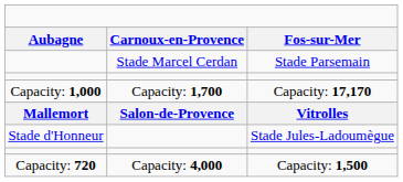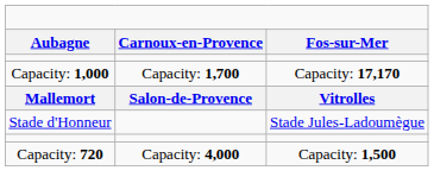 <table class="wikitable" style="text-align:center">
 <tr>
 <td colspan=3><br></td>
 </tr>
 <tr>
 <th><a href='#'>Aubagne</a></th>
 <th><a href='#'>Carnoux-en-Provence</a></th>
 <th><a href='#'>Fos-sur-Mer</a></th>
-</tr>
-<tr>
-<td></td>
-<td><a href='#'>Stade Marcel Cerdan</a></td>
-<td><a href='#'>Stade Parsemain</a></td>
 </tr>
 <tr>
 <td></td>
 <td></td>
 <td></td>
 </tr>
 <tr>
 <td>Capacity: <strong>1,000</strong></td>
 <td>Capacity: <strong>1,700</strong></td>
 <td>Capacity: <strong>17,170</strong></td>
 </tr>
 <tr>
 <th><a href='#'>Mallemort</a></th>
 <th><a href='#'>Salon-de-Provence</a></th>
 <th><a href='#'>Vitrolles</a></th>
 </tr>
 <tr>
 <td><a href='#'>Stade d'Honneur</a></td>
 <td></td>
 <td><a href='#'>Stade Jules-Ladoumègue</a></td>
 </tr>
 <tr>
 <td></td>
 <td></td>
 <td></td>
 </tr>
 <tr>
 <td>Capacity: <strong>720</strong></td>
 <td>Capacity: <strong>4,000</strong></td>
 <td>Capacity: <strong>1,500</strong></td>
 </tr>
 </table>
